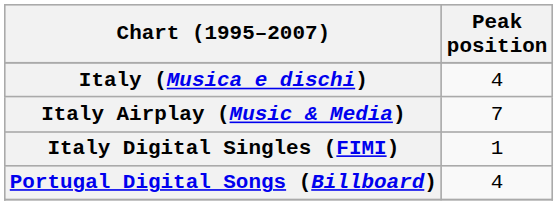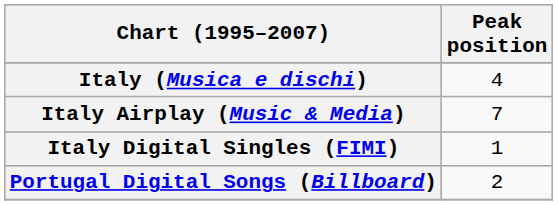 <table class="wikitable sortable plainrowheaders">
 <tr>
 <th>Chart (1995–2007)</th>
 <th>Peak<br>position</th>
 </tr>
 <tr>
 </tr>
 <tr>
 <th scope="row">Italy (<em><a href='#'>Musica e dischi</a></em>)</th>
 <td style="text-align:center;">4</td>
 </tr>
 <tr>
 <th scope="row">Italy Airplay (<em><a href='#'>Music & Media</a></em>)</th>
 <td style="text-align:center;">7</td>
 </tr>
 <tr>
 <th scope="row">Italy Digital Singles (<a href='#'>FIMI</a>)</th>
 <td style="text-align:center;">1</td>
 </tr>
 <tr>
 <th scope="row"><a href='#'>Portugal Digital Songs</a> (<em><a href='#'>Billboard</a></em>)</th>
-<td style="text-align:center;">4</td>
+<td style="text-align:center;">2</td>
 </tr>
 <tr>
 </tr>
 <tr>
 </tr>
 </table>
